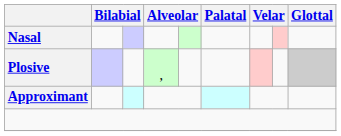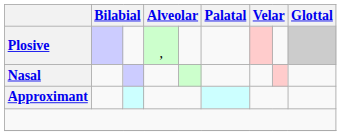 <table class="wikitable" style="text-align: center">
 <tr>
 <th> </th>
 <th colspan="2"><a href='#'>Bilabial</a></th>
 <th colspan="2"><a href='#'>Alveolar</a></th>
 <th colspan="1"><a href='#'>Palatal</a></th>
 <th colspan="2"><a href='#'>Velar</a></th>
 <th colspan="1"><a href='#'>Glottal</a></th>
+</tr>
+<tr>
+<th style="text-align: left;"><a href='#'>Plosive</a></th>
+<td style="background-color: #ccf"><br></td>
+<td></td>
+<td style="background-color: #cfc"><br>,<br></td>
+<td></td>
+<td></td>
+<td style="background-color: #fcc"><br></td>
+<td></td>
+<td style="background-color: #ccc"><br><br></td>
 </tr>
 <tr>
 <th style="text-align: left;"><a href='#'>Nasal</a></th>
 <td></td>
 <td style="background-color: #ccf"><br></td>
 <td></td>
 <td style="background-color: #cfc"><br></td>
 <td> </td>
 <td> </td>
 <td style="background-color: #fcc"><br></td>
 <td> </td>
-</tr>
-<tr>
-<th style="text-align: left;"><a href='#'>Plosive</a></th>
-<td style="background-color: #ccf"><br></td>
-<td></td>
-<td style="background-color: #cfc"><br>,<br></td>
-<td></td>
-<td></td>
-<td style="background-color: #fcc"><br></td>
-<td></td>
-<td style="background-color: #ccc"><br><br></td>
 </tr>
 <tr>
 <th style="text-align: left;"><a href='#'>Approximant</a></th>
 <td colspan="1"> </td>
 <td style="text-align: center;background: #cff;"><br></td>
 <td colspan="2"> </td>
 <td style="text-align: center;background: #cff;"><br></td>
 <td colspan="2"> </td>
 <td> </td>
 </tr>
 <tr>
 <td colspan=9><br></td>
 </tr>
 <tr>
 </tr>
 </table>
